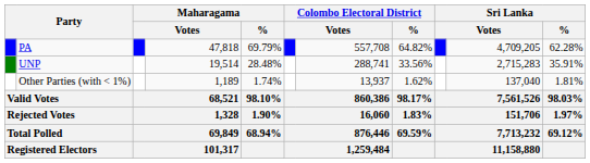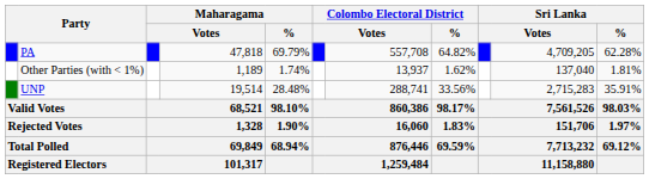 <table class="wikitable">
 <tr>
 <th colspan="2" width="144px"rowspan="2">Party</th>
 <th colspan="3" width="216px">Maharagama</th>
 <th colspan="3" width="216px"><a href='#'>Colombo Electoral District</a></th>
 <th colspan="3" width="216px">Sri Lanka</th>
 </tr>
 <tr>
 <th colspan="2" width="144px">Votes</th>
 <th>%</th>
 <th colspan="2" width="144px">Votes</th>
 <th>%</th>
 <th colspan="2" width="144px">Votes</th>
 <th>%</th>
 </tr>
 <tr>
 <td style="background-color:blue;" width="10px"></td>
 <td style="text-align:left;"><a href='#'>PA</a></td>
 <td style="background-color:blue;" width="10px"></td>
 <td style="text-align:right;">47,818</td>
 <td style="text-align:right;">69.79%</td>
 <td style="background-color:blue;" width="10px"></td>
 <td style="text-align:right;">557,708</td>
 <td style="text-align:right;">64.82%</td>
 <td style="background-color:blue;" width="10px"></td>
 <td style="text-align:right;">4,709,205</td>
 <td style="text-align:right;">62.28%</td>
 </tr>
 <tr>
+<td style="background-color:white;" width="10px"></td>
+<td style="text-align:left;">Other Parties (with < 1%)</td>
+<td style="background-color:white;" width="10px"></td>
+<td style="text-align:right;">1,189</td>
+<td style="text-align:right;">1.74%</td>
+<td style="background-color:white;" width="10px"></td>
+<td style="text-align:right;">13,937</td>
+<td style="text-align:right;">1.62%</td>
+<td style="background-color:white;" width="10px"></td>
+<td style="text-align:right;">137,040</td>
+<td style="text-align:right;">1.81%</td>
+</tr>
+<tr>
 <td style="background-color:green;" width="10px"></td>
 <td style="text-align:left;"><a href='#'>UNP</a></td>
 <td style="background-color:white;" width="10px"></td>
 <td style="text-align:right;">19,514</td>
 <td style="text-align:right;">28.48%</td>
 <td style="background-color:white;" width="10px"></td>
 <td style="text-align:right;">288,741</td>
 <td style="text-align:right;">33.56%</td>
 <td style="background-color:white;" width="10px"></td>
 <td style="text-align:right;">2,715,283</td>
 <td style="text-align:right;">35.91%</td>
-</tr>
-<tr>
-<td style="background-color:white;" width="10px"></td>
-<td style="text-align:left;">Other Parties (with < 1%)</td>
-<td style="background-color:white;" width="10px"></td>
-<td style="text-align:right;">1,189</td>
-<td style="text-align:right;">1.74%</td>
-<td style="background-color:white;" width="10px"></td>
-<td style="text-align:right;">13,937</td>
-<td style="text-align:right;">1.62%</td>
-<td style="background-color:white;" width="10px"></td>
-<td style="text-align:right;">137,040</td>
-<td style="text-align:right;">1.81%</td>
 </tr>
 <tr>
 <th colspan="2" width="144px"style="text-align:left;">Valid Votes</th>
 <th style="text-align:right;"colspan="2" width="144px">68,521</th>
 <th style="text-align:right;">98.10%</th>
 <th style="text-align:right;"colspan="2" width="144px">860,386</th>
 <th style="text-align:right;">98.17%</th>
 <th style="text-align:right;"colspan="2" width="144px">7,561,526</th>
 <th style="text-align:right;">98.03%</th>
 </tr>
 <tr>
 <th colspan="2" width="144px"style="text-align:left;">Rejected Votes</th>
 <th style="text-align:right;"colspan="2" width="144px">1,328</th>
 <th style="text-align:right;">1.90%</th>
 <th style="text-align:right;"colspan="2" width="144px">16,060</th>
 <th style="text-align:right;">1.83%</th>
 <th style="text-align:right;"colspan="2" width="144px">151,706</th>
 <th style="text-align:right;">1.97%</th>
 </tr>
 <tr>
 <th colspan="2" width="144px"style="text-align:left;">Total Polled</th>
 <th style="text-align:right;"colspan="2" width="144px">69,849</th>
 <th style="text-align:right;">68.94%</th>
 <th style="text-align:right;"colspan="2" width="144px">876,446</th>
 <th style="text-align:right;">69.59%</th>
 <th style="text-align:right;"colspan="2" width="144px">7,713,232</th>
 <th style="text-align:right;">69.12%</th>
 </tr>
 <tr>
 <th colspan="2" width="144px"style="text-align:left;">Registered Electors</th>
 <th style="text-align:right;"colspan="2" width="144px">101,317</th>
 <th></th>
 <th style="text-align:right;"colspan="2" width="144px">1,259,484</th>
 <th></th>
 <th style="text-align:right;"colspan="2" width="144px">11,158,880</th>
 <th></th>
 </tr>
 </table>
